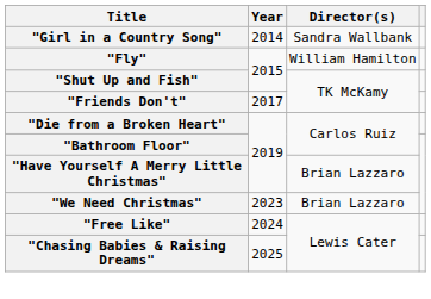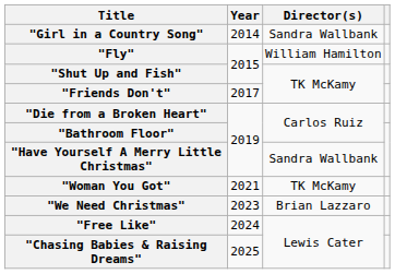 <table class="wikitable plainrowheaders" style="text-align:center;">
 <tr>
 <th scope="col" style="width:18em;">Title</th>
 <th scope="col">Year</th>
 <th scope="col">Director(s)</th>
 <th></th>
 </tr>
 <tr>
 <th scope="row">"Girl in a Country Song"</th>
 <td>2014</td>
 <td>Sandra Wallbank</td>
 <td></td>
 </tr>
 <tr>
 <th scope="row">"Fly"</th>
 <td rowspan="2">2015</td>
 <td>William Hamilton</td>
 <td></td>
 </tr>
 <tr>
 <th scope="row">"Shut Up and Fish"</th>
 <td rowspan="2">TK McKamy</td>
 <td></td>
 </tr>
 <tr>
 <th scope="row">"Friends Don't"</th>
 <td>2017</td>
 <td></td>
 </tr>
 <tr>
 <th scope="row">"Die from a Broken Heart"</th>
 <td rowspan="3">2019</td>
 <td rowspan="2">Carlos Ruiz</td>
 <td></td>
 </tr>
 <tr>
 <th scope="row">"Bathroom Floor"</th>
 </tr>
 <tr>
 <th scope="row">"Have Yourself A Merry Little Christmas"</th>
-<td>Brian Lazzaro</td>
+<td>Sandra Wallbank</td>
+</tr>
+<tr>
+<th scope="row">"Woman You Got"</th>
+<td>2021</td>
+<td>TK McKamy</td>
+<td></td>
 </tr>
 <tr>
 <th scope="row">"We Need Christmas"</th>
 <td>2023</td>
 <td>Brian Lazzaro</td>
 </tr>
 <tr>
 <th scope="row">"Free Like"</th>
 <td>2024</td>
 <td rowspan="2">Lewis Cater</td>
 <td></td>
 </tr>
 <tr>
 <th scope="row">"Chasing Babies & Raising Dreams"</th>
 <td>2025</td>
 </tr>
 </table>
